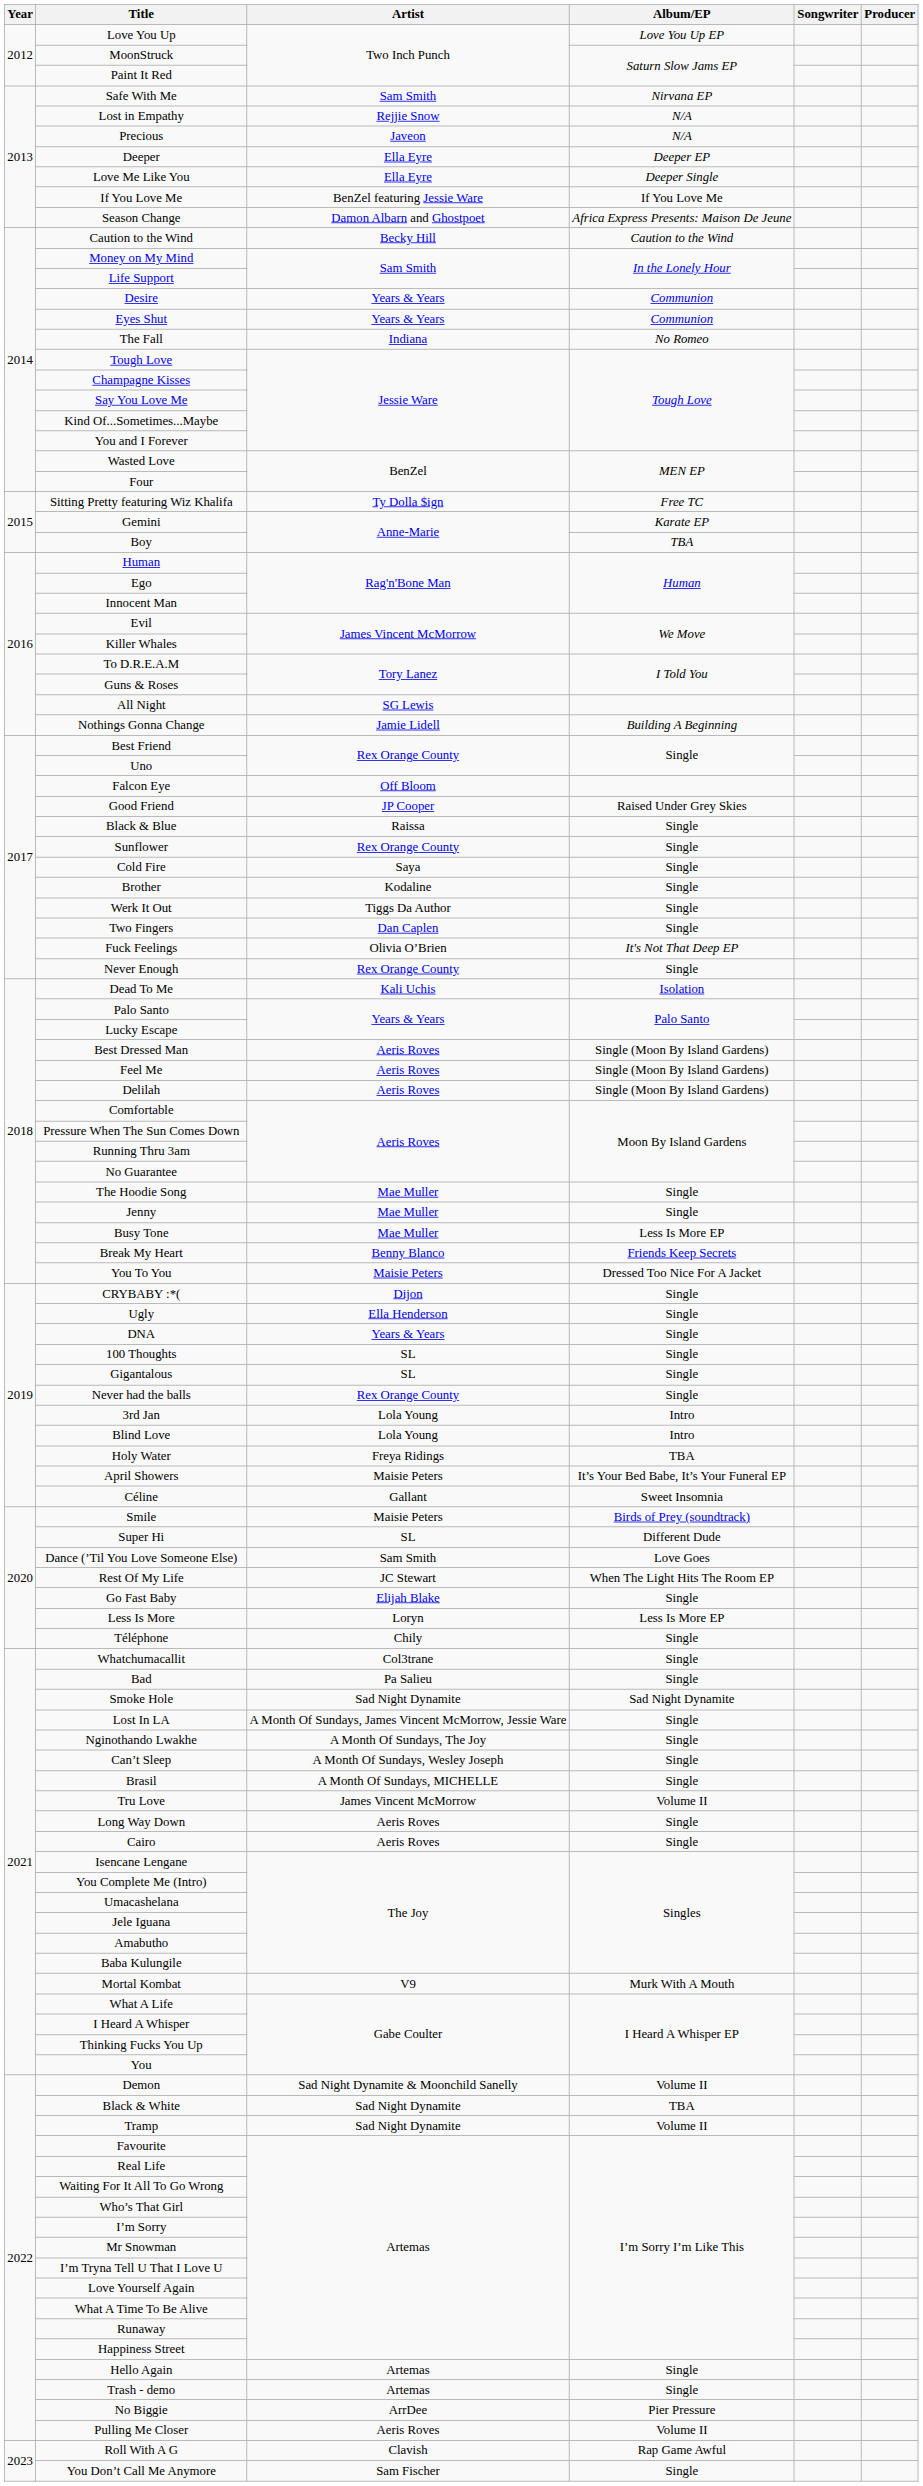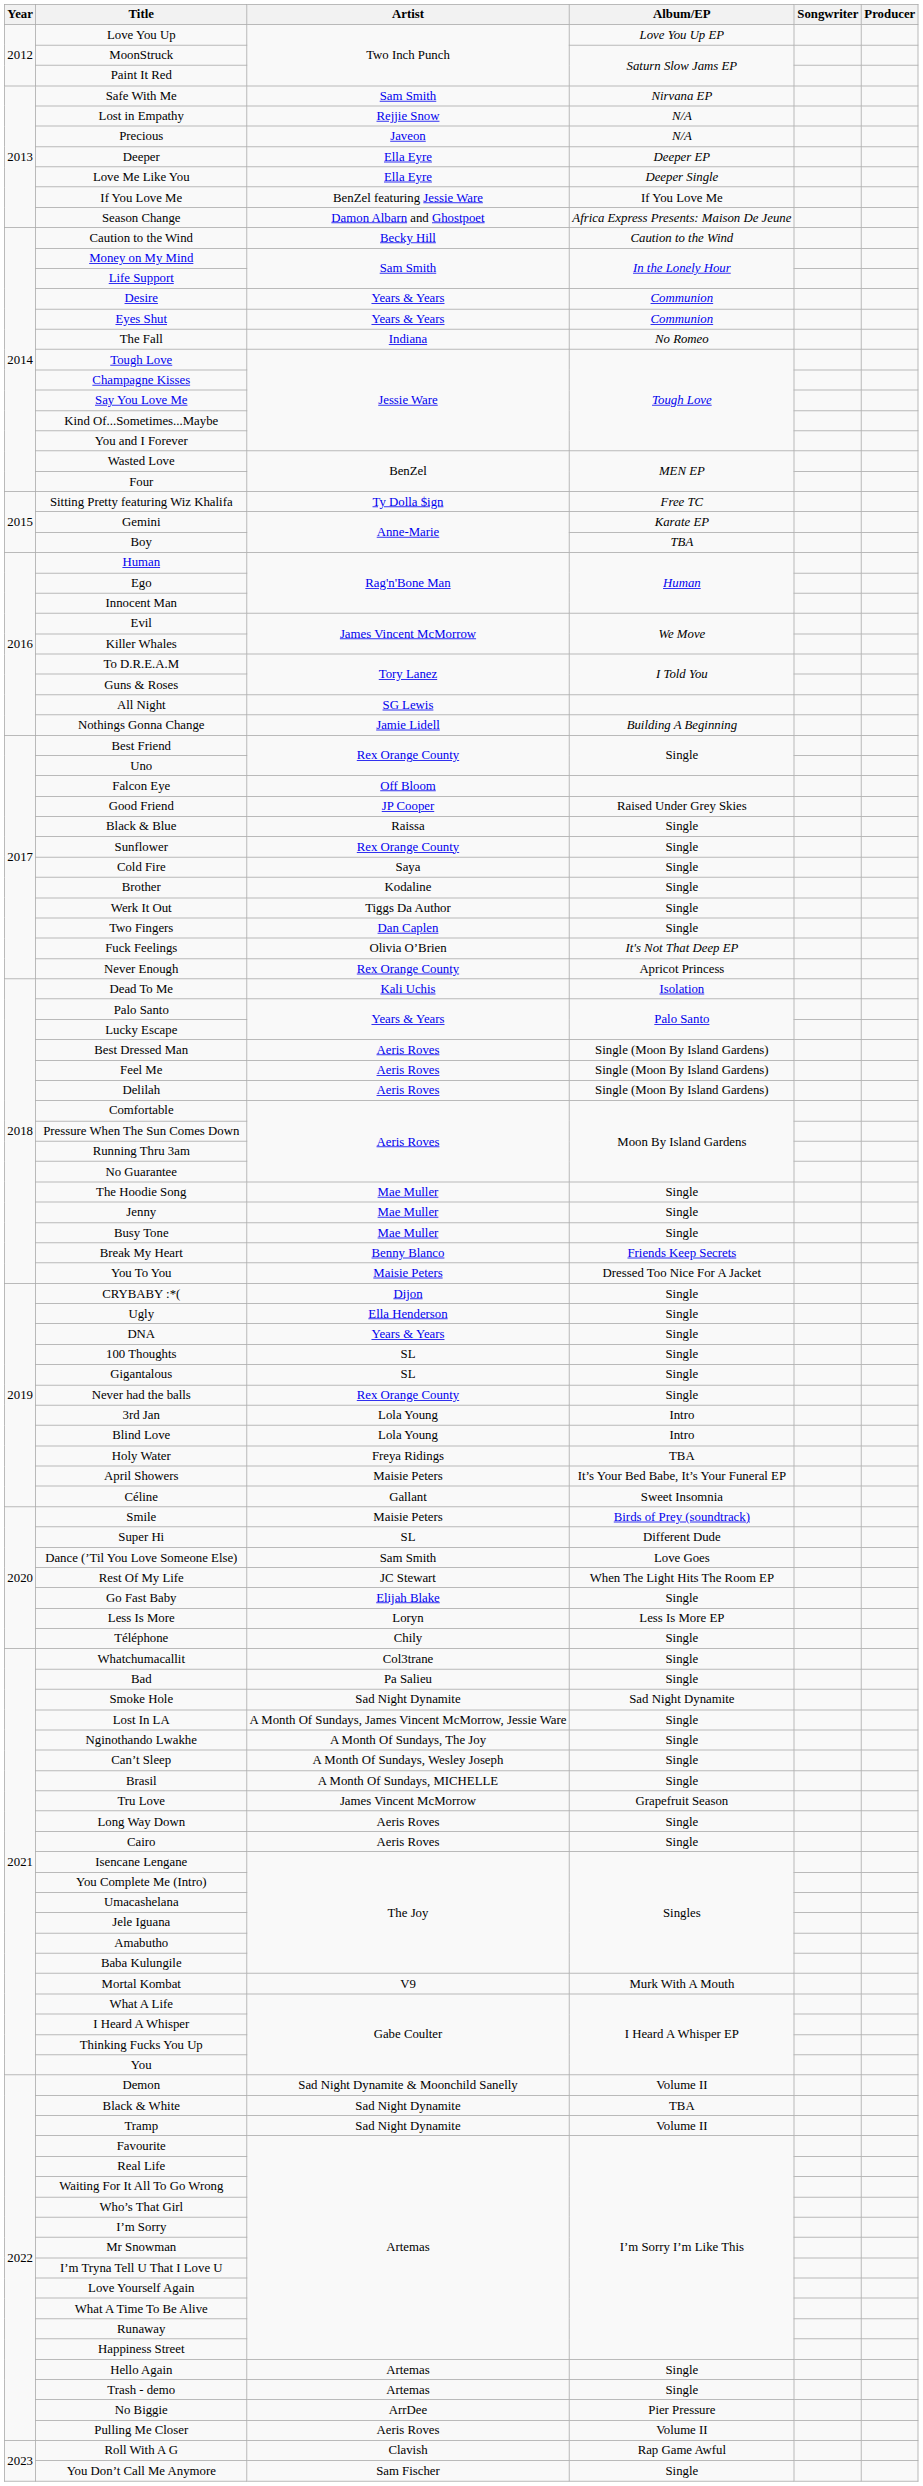 <table class="wikitable plainrowheaders" style="text-align:center;">
 <tr>
 <th scope="col">Year</th>
 <th scope="col" style="width:16em;">Title</th>
 <th scope="col">Artist</th>
 <th scope="col">Album/EP</th>
 <th scope="col">Songwriter</th>
 <th scope="col">Producer</th>
 </tr>
 <tr>
 <td rowspan="3">2012</td>
 <td ! scope="row">Love You Up</td>
 <td rowspan="3">Two Inch Punch</td>
 <td><em>Love You Up EP</em></td>
 <td></td>
 <td></td>
 </tr>
 <tr>
 <td ! scope="row">MoonStruck</td>
 <td rowspan="2"><em>Saturn Slow Jams EP</em></td>
 <td></td>
 <td></td>
 </tr>
 <tr>
 <td ! scope="row">Paint It Red </td>
 <td></td>
 <td></td>
 </tr>
 <tr>
 <td rowspan="7">2013</td>
 <td ! scope="row">Safe With Me</td>
 <td><a href='#'>Sam Smith</a></td>
 <td><em>Nirvana EP</em></td>
 <td></td>
 <td></td>
 </tr>
 <tr>
 <td ! scope="row">Lost in Empathy</td>
 <td><a href='#'>Rejjie Snow</a></td>
 <td><em>N/A</em></td>
 <td></td>
 <td></td>
 </tr>
 <tr>
 <td ! scope="row">Precious</td>
 <td><a href='#'>Javeon</a></td>
 <td><em>N/A</em></td>
 <td></td>
 <td></td>
 </tr>
 <tr>
 <td ! scope="row">Deeper</td>
 <td><a href='#'>Ella Eyre</a></td>
 <td><em>Deeper EP</em></td>
 <td></td>
 <td></td>
 </tr>
 <tr>
 <td ! scope="row">Love Me Like You</td>
 <td><a href='#'>Ella Eyre</a></td>
 <td><em>Deeper Single</em></td>
 <td></td>
 <td></td>
 </tr>
 <tr>
 <td ! scope="row">If You Love Me</td>
 <td>BenZel featuring <a href='#'>Jessie Ware</a></td>
 <td>If You Love Me</td>
 <td></td>
 <td></td>
 </tr>
 <tr>
 <td ! scope="row">Season Change</td>
 <td><a href='#'>Damon Albarn</a> and <a href='#'>Ghostpoet</a></td>
 <td><em>Africa Express Presents: Maison De Jeune</em></td>
 <td></td>
 <td></td>
 </tr>
 <tr>
 <td rowspan="13">2014</td>
 <td ! scope="row">Caution to the Wind</td>
 <td><a href='#'>Becky Hill</a></td>
 <td><em>Caution to the Wind</em></td>
 <td></td>
 <td></td>
 </tr>
 <tr>
 <td ! scope="row"><a href='#'>Money on My Mind</a></td>
 <td rowspan="2"><a href='#'>Sam Smith</a></td>
 <td rowspan="2"><em><a href='#'>In the Lonely Hour</a></em></td>
 <td></td>
 <td></td>
 </tr>
 <tr>
 <td ! scope="row"><a href='#'>Life Support</a></td>
 <td></td>
 <td></td>
 </tr>
 <tr>
 <td ! scope="row"><a href='#'>Desire</a></td>
 <td><a href='#'>Years & Years</a></td>
 <td><em><a href='#'>Communion</a></em></td>
 <td></td>
 <td></td>
 </tr>
 <tr>
 <td><a href='#'>Eyes Shut</a></td>
 <td><a href='#'>Years & Years</a></td>
 <td><em><a href='#'>Communion</a></em></td>
 <td></td>
 <td></td>
 </tr>
 <tr>
 <td ! scope="row">The Fall</td>
 <td><a href='#'>Indiana</a></td>
 <td><em>No Romeo</em></td>
 <td></td>
 <td></td>
 </tr>
 <tr>
 <td ! scope="row"><a href='#'>Tough Love</a></td>
 <td rowspan="5"><a href='#'>Jessie Ware</a></td>
 <td rowspan="5"><em><a href='#'>Tough Love</a></em></td>
 <td></td>
 <td></td>
 </tr>
 <tr>
 <td ! scope="row"><a href='#'>Champagne Kisses</a></td>
 <td></td>
 <td></td>
 </tr>
 <tr>
 <td ! scope="row"><a href='#'>Say You Love Me</a></td>
 <td></td>
 <td></td>
 </tr>
 <tr>
 <td ! scope="row">Kind Of...Sometimes...Maybe</td>
 <td></td>
 <td></td>
 </tr>
 <tr>
 <td ! scope="row">You and I Forever</td>
 <td></td>
 <td></td>
 </tr>
 <tr>
 <td ! scope="row">Wasted Love </td>
 <td rowspan="2">BenZel</td>
 <td rowspan="2"><em>MEN EP</em></td>
 <td></td>
 <td></td>
 </tr>
 <tr>
 <td ! scope="row">Four </td>
 <td></td>
 <td></td>
 </tr>
 <tr>
 <td rowspan="3">2015</td>
 <td ! scope="row">Sitting Pretty featuring Wiz Khalifa</td>
 <td><a href='#'>Ty Dolla $ign</a></td>
 <td><em>Free TC</em></td>
 <td></td>
 <td></td>
 </tr>
 <tr>
 <td ! scope="row">Gemini</td>
 <td rowspan="2"><a href='#'>Anne-Marie</a></td>
 <td><em>Karate EP</em></td>
 <td></td>
 <td></td>
 </tr>
 <tr>
 <td ! scope="row">Boy</td>
 <td><em>TBA</em></td>
 <td></td>
 <td></td>
 </tr>
 <tr>
 <td rowspan="9">2016</td>
 <td ! scope="row"><a href='#'>Human</a></td>
 <td rowspan="3"><a href='#'>Rag'n'Bone Man</a></td>
 <td rowspan="3"><em><a href='#'>Human</a></em></td>
 <td></td>
 <td></td>
 </tr>
 <tr>
 <td ! scope="row">Ego</td>
 <td></td>
 <td></td>
 </tr>
 <tr>
 <td ! scope="row">Innocent Man</td>
 <td></td>
 <td></td>
 </tr>
 <tr>
 <td ! scope="row">Evil</td>
 <td rowspan="2"><a href='#'>James Vincent McMorrow</a></td>
 <td rowspan="2"><em>We Move</em></td>
 <td></td>
 <td></td>
 </tr>
 <tr>
 <td ! scope="row">Killer Whales</td>
 <td></td>
 <td></td>
 </tr>
 <tr>
 <td ! scope="row">To D.R.E.A.M</td>
 <td rowspan="2"><a href='#'>Tory Lanez</a></td>
 <td rowspan="2"><em>I Told You</em></td>
 <td></td>
 <td></td>
 </tr>
 <tr>
 <td ! scope="row">Guns & Roses</td>
 <td></td>
 <td></td>
 </tr>
 <tr>
 <td ! scope="row">All Night</td>
 <td><a href='#'>SG Lewis</a></td>
 <td></td>
 <td></td>
 <td></td>
 </tr>
 <tr>
 <td ! scope="row">Nothings Gonna Change</td>
 <td><a href='#'>Jamie Lidell</a></td>
 <td><em>Building A Beginning</em></td>
 <td></td>
 <td></td>
 </tr>
 <tr>
 <td rowspan="12">2017</td>
 <td ! scope="row">Best Friend</td>
 <td rowspan="2"><a href='#'>Rex Orange County</a></td>
 <td rowspan="2">Single</td>
 <td></td>
 <td></td>
 </tr>
 <tr>
 <td ! scope="row">Uno</td>
 <td></td>
 <td></td>
 </tr>
 <tr>
 <td ! scope="row">Falcon Eye</td>
 <td><a href='#'>Off Bloom</a></td>
 <td></td>
 <td></td>
 <td></td>
 </tr>
 <tr>
 <td ! scope="row">Good Friend</td>
 <td><a href='#'>JP Cooper</a></td>
 <td>Raised Under Grey Skies</td>
 <td></td>
 <td></td>
 </tr>
 <tr>
 <td ! scope="row">Black & Blue</td>
 <td>Raissa</td>
 <td>Single</td>
 <td></td>
 <td></td>
 </tr>
 <tr>
 <td ! scope="row">Sunflower</td>
 <td><a href='#'>Rex Orange County</a></td>
 <td>Single</td>
 <td></td>
 <td></td>
 </tr>
 <tr>
 <td ! scope="row">Cold Fire</td>
 <td>Saya</td>
 <td>Single</td>
 <td></td>
 <td></td>
 </tr>
 <tr>
 <td ! scope="row">Brother</td>
 <td>Kodaline</td>
 <td>Single</td>
 <td></td>
 </tr>
 <tr>
 <td ! scope="row">Werk It Out</td>
 <td>Tiggs Da Author</td>
 <td>Single</td>
 <td></td>
 <td></td>
 </tr>
 <tr>
 <td ! scope="row">Two Fingers</td>
 <td><a href='#'>Dan Caplen</a></td>
 <td>Single</td>
 <td></td>
 <td></td>
 </tr>
 <tr>
 <td ! scope="row">Fuck Feelings</td>
 <td>Olivia O’Brien</td>
 <td><em>It's Not That Deep EP</em></td>
 <td></td>
 <td></td>
 </tr>
 <tr>
 <td ! scope="row">Never Enough</td>
 <td><a href='#'>Rex Orange County</a></td>
-<td>Single</td>
+<td>Apricot Princess</td>
 <td></td>
 <td></td>
 </tr>
 <tr>
 <td rowspan="15">2018</td>
 <td ! scope="row">Dead To Me</td>
 <td><a href='#'>Kali Uchis</a></td>
 <td><a href='#'>Isolation</a></td>
 <td></td>
 <td></td>
 </tr>
 <tr>
 <td ! scope="row">Palo Santo</td>
 <td rowspan="2"><a href='#'>Years & Years</a></td>
 <td rowspan="2"><a href='#'>Palo Santo</a></td>
 <td></td>
 <td></td>
 </tr>
 <tr>
 <td ! scope="row">Lucky Escape</td>
 <td></td>
 <td></td>
 </tr>
 <tr>
 <td ! scope="row">Best Dressed Man</td>
 <td><a href='#'>Aeris Roves</a></td>
 <td>Single (Moon By Island Gardens)</td>
 <td></td>
 <td></td>
 </tr>
 <tr>
 <td ! scope="row">Feel Me</td>
 <td><a href='#'>Aeris Roves</a></td>
 <td>Single (Moon By Island Gardens)</td>
 <td></td>
 <td></td>
 </tr>
 <tr>
 <td ! scope="row">Delilah</td>
 <td><a href='#'>Aeris Roves</a></td>
 <td>Single (Moon By Island Gardens)</td>
 <td></td>
 <td></td>
 </tr>
 <tr>
 <td ! scope="row">Comfortable</td>
 <td rowspan="4"><a href='#'>Aeris Roves</a></td>
 <td rowspan="4">Moon By Island Gardens</td>
 <td></td>
 <td></td>
 </tr>
 <tr>
 <td ! scope="row">Pressure When The Sun Comes Down</td>
 <td></td>
 <td></td>
 </tr>
 <tr>
 <td ! scope="row">Running Thru 3am</td>
 <td></td>
 <td></td>
 </tr>
 <tr>
 <td ! scope="row">No Guarantee</td>
 <td></td>
 <td></td>
 </tr>
 <tr>
 <td ! scope="row">The Hoodie Song</td>
 <td><a href='#'>Mae Muller</a></td>
 <td>Single</td>
 <td></td>
 <td></td>
 </tr>
 <tr>
 <td ! scope="row">Jenny</td>
 <td><a href='#'>Mae Muller</a></td>
 <td>Single</td>
 <td></td>
 <td></td>
 </tr>
 <tr>
 <td ! scope="row">Busy Tone</td>
 <td><a href='#'>Mae Muller</a></td>
-<td>Less Is More EP</td>
+<td>Single</td>
 <td></td>
 <td></td>
 </tr>
 <tr>
 <td ! scope="row">Break My Heart</td>
 <td><a href='#'>Benny Blanco</a></td>
 <td><a href='#'>Friends Keep Secrets</a></td>
 <td></td>
 <td></td>
 </tr>
 <tr>
 <td ! scope="row">You To You</td>
 <td><a href='#'>Maisie Peters</a></td>
 <td>Dressed Too Nice For A Jacket</td>
 <td></td>
 <td></td>
 </tr>
 <tr>
 <td rowspan="11">2019</td>
 <td ! scope="row">CRYBABY :*(</td>
 <td><a href='#'>Dijon</a></td>
 <td>Single</td>
 <td></td>
 <td></td>
 </tr>
 <tr>
 <td ! scope="row">Ugly</td>
 <td><a href='#'>Ella Henderson</a></td>
 <td>Single</td>
 <td></td>
 <td></td>
 </tr>
 <tr>
 <td ! scope="row">DNA</td>
 <td><a href='#'>Years & Years</a></td>
 <td>Single</td>
 <td></td>
 <td></td>
 </tr>
 <tr>
 <td ! scope="row">100 Thoughts</td>
 <td>SL</td>
 <td>Single</td>
 <td></td>
 <td></td>
 </tr>
 <tr>
 <td ! scope="row">Gigantalous</td>
 <td>SL</td>
 <td>Single</td>
 <td></td>
 <td></td>
 </tr>
 <tr>
 <td ! scope="row">Never had the balls</td>
 <td><a href='#'>Rex Orange County</a></td>
 <td>Single</td>
 <td></td>
 <td></td>
 </tr>
 <tr>
 <td ! scope="row">3rd Jan</td>
 <td>Lola Young</td>
 <td>Intro</td>
 <td></td>
 <td></td>
 </tr>
 <tr>
 <td ! scope="row">Blind Love</td>
 <td>Lola Young</td>
 <td>Intro</td>
 <td></td>
 <td></td>
 </tr>
 <tr>
 <td ! scope="row">Holy Water</td>
 <td>Freya Ridings</td>
 <td>TBA</td>
 <td></td>
 <td></td>
 </tr>
 <tr>
 <td ! scope="row">April Showers</td>
 <td>Maisie Peters</td>
 <td>It’s Your Bed Babe, It’s Your Funeral EP</td>
 <td></td>
 <td></td>
 </tr>
 <tr>
 <td ! scope="row">Céline</td>
 <td>Gallant</td>
 <td>Sweet Insomnia</td>
 <td></td>
 <td></td>
 </tr>
 <tr>
 <td rowspan="7">2020</td>
 <td ! scope="row">Smile</td>
 <td>Maisie Peters</td>
 <td><a href='#'>Birds of Prey (soundtrack)</a></td>
 <td></td>
 <td></td>
 </tr>
 <tr>
 <td ! scope="row">Super Hi</td>
 <td>SL</td>
 <td>Different Dude</td>
 <td></td>
 <td></td>
 </tr>
 <tr>
 <td ! scope="row">Dance (’Til You Love Someone Else)</td>
 <td>Sam Smith</td>
 <td>Love Goes</td>
 <td></td>
 <td></td>
 </tr>
 <tr>
 <td ! scope="row">Rest Of My Life</td>
 <td>JC Stewart</td>
 <td>When The Light Hits The Room EP</td>
 <td></td>
 <td></td>
 </tr>
 <tr>
 <td ! scope="row">Go Fast Baby</td>
 <td><a href='#'>Elijah Blake</a></td>
 <td>Single</td>
 <td></td>
 <td></td>
 </tr>
 <tr>
 <td ! scope="row">Less Is More</td>
 <td>Loryn</td>
 <td>Less Is More EP</td>
 <td></td>
 <td></td>
 </tr>
 <tr>
 <td ! scope="row">Téléphone</td>
 <td>Chily</td>
 <td>Single</td>
 <td></td>
 <td></td>
 </tr>
 <tr>
 <td rowspan="21">2021</td>
 <td ! scope="row">Whatchumacallit</td>
 <td>Col3trane</td>
 <td>Single</td>
 <td></td>
 <td></td>
 </tr>
 <tr>
 <td ! scope="row">Bad</td>
 <td>Pa Salieu</td>
 <td>Single</td>
 <td></td>
 <td></td>
 </tr>
 <tr>
 <td ! scope="row">Smoke Hole</td>
 <td>Sad Night Dynamite</td>
 <td>Sad Night Dynamite</td>
 <td></td>
 <td></td>
 </tr>
 <tr>
 <td ! scope="row">Lost In LA</td>
 <td>A Month Of Sundays, James Vincent McMorrow, Jessie Ware</td>
 <td>Single</td>
 <td></td>
 <td></td>
 </tr>
 <tr>
 <td ! scope="row">Nginothando Lwakhe</td>
 <td>A Month Of Sundays, The Joy</td>
 <td>Single</td>
 <td></td>
 <td></td>
 </tr>
 <tr>
 <td ! scope="row">Can’t Sleep</td>
 <td>A Month Of Sundays, Wesley Joseph</td>
 <td>Single</td>
 <td></td>
 <td></td>
 </tr>
 <tr>
 <td ! scope="row">Brasil</td>
 <td>A Month Of Sundays, MICHELLE</td>
 <td>Single</td>
 <td></td>
 <td></td>
 </tr>
 <tr>
 <td ! scope="row">Tru Love</td>
 <td>James Vincent McMorrow</td>
-<td>Volume II</td>
+<td>Grapefruit Season</td>
 <td></td>
 <td></td>
 </tr>
 <tr>
 <td ! scope="row">Long Way Down</td>
 <td>Aeris Roves</td>
 <td>Single</td>
 <td></td>
 <td></td>
 </tr>
 <tr>
 <td ! scope="row">Cairo</td>
 <td>Aeris Roves</td>
 <td>Single</td>
 <td></td>
 <td></td>
 </tr>
 <tr>
 <td ! scope="row">Isencane Lengane</td>
 <td rowspan="6">The Joy</td>
 <td rowspan="6">Singles</td>
 <td></td>
 <td></td>
 </tr>
 <tr>
 <td ! scope="row">You Complete Me (Intro)</td>
 <td></td>
 <td></td>
 </tr>
 <tr>
 <td ! scope="row">Umacashelana</td>
 <td></td>
 <td></td>
 </tr>
 <tr>
 <td ! scope="row">Jele Iguana</td>
 <td></td>
 <td></td>
 </tr>
 <tr>
 <td ! scope="row">Amabutho</td>
 <td></td>
 <td></td>
 </tr>
 <tr>
 <td ! scope="row">Baba Kulungile</td>
 <td></td>
 <td></td>
 </tr>
 <tr>
 <td ! scope="row">Mortal Kombat</td>
 <td>V9</td>
 <td>Murk With A Mouth</td>
 <td></td>
 <td></td>
 </tr>
 <tr>
 <td ! scope="row">What A Life</td>
 <td rowspan="4">Gabe Coulter</td>
 <td rowspan="4">I Heard A Whisper EP</td>
 <td></td>
 <td></td>
 </tr>
 <tr>
 <td ! scope="row">I Heard A Whisper</td>
 <td></td>
 <td></td>
 </tr>
 <tr>
 <td ! scope="row">Thinking Fucks You Up</td>
 <td></td>
 <td></td>
 </tr>
 <tr>
 <td ! scope="row">You</td>
 <td></td>
 <td></td>
 </tr>
 <tr>
 <td rowspan="18">2022</td>
 <td ! scope="row">Demon</td>
 <td>Sad Night Dynamite & Moonchild Sanelly</td>
 <td>Volume II</td>
 <td></td>
 <td></td>
 </tr>
 <tr>
 <td ! scope="row">Black & White</td>
 <td>Sad Night Dynamite</td>
 <td>TBA</td>
 <td></td>
 <td></td>
 </tr>
 <tr>
 <td ! scope="row">Tramp</td>
 <td>Sad Night Dynamite</td>
 <td>Volume II</td>
 <td></td>
 <td></td>
 </tr>
 <tr>
 <td ! scope="row">Favourite</td>
 <td rowspan="11">Artemas</td>
 <td rowspan="11">I’m Sorry I’m Like This</td>
 <td></td>
 <td></td>
 </tr>
 <tr>
 <td ! scope="row">Real Life</td>
 <td></td>
 <td></td>
 </tr>
 <tr>
 <td ! scope="row">Waiting For It All To Go Wrong</td>
 <td></td>
 <td></td>
 </tr>
 <tr>
 <td ! scope="row">Who’s That Girl</td>
 <td></td>
 <td></td>
 </tr>
 <tr>
 <td ! scope="row">I’m Sorry</td>
 <td></td>
 <td></td>
 </tr>
 <tr>
 <td ! scope="row">Mr Snowman</td>
 <td></td>
 <td></td>
 </tr>
 <tr>
 <td ! scope="row">I’m Tryna Tell U That I Love U</td>
 <td></td>
 <td></td>
 </tr>
 <tr>
 <td ! scope="row">Love Yourself Again</td>
 <td></td>
 <td></td>
 </tr>
 <tr>
 <td ! scope="row">What A Time To Be Alive</td>
 <td></td>
 <td></td>
 </tr>
 <tr>
 <td ! scope="row">Runaway</td>
 <td></td>
 <td></td>
 </tr>
 <tr>
 <td ! scope="row">Happiness Street</td>
 <td></td>
 <td></td>
 </tr>
 <tr>
 <td ! scope="row">Hello Again</td>
 <td>Artemas</td>
 <td>Single</td>
 <td></td>
 <td></td>
 </tr>
 <tr>
 <td ! scope="row">Trash - demo</td>
 <td>Artemas</td>
 <td>Single</td>
 <td></td>
 <td></td>
 </tr>
 <tr>
 <td ! scope="row">No Biggie</td>
 <td>ArrDee</td>
 <td>Pier Pressure</td>
 <td></td>
 <td></td>
 </tr>
 <tr>
 <td ! scope="row">Pulling Me Closer</td>
 <td>Aeris Roves</td>
 <td>Volume II</td>
 <td></td>
 <td></td>
 </tr>
 <tr>
 <td rowspan="2">2023</td>
 <td ! scope="row">Roll With A G</td>
 <td>Clavish</td>
 <td>Rap Game Awful</td>
 <td></td>
 <td></td>
 </tr>
 <tr>
 <td ! scope="row">You Don’t Call Me Anymore</td>
 <td>Sam Fischer</td>
 <td>Single</td>
 <td></td>
 <td></td>
 </tr>
 </table>
